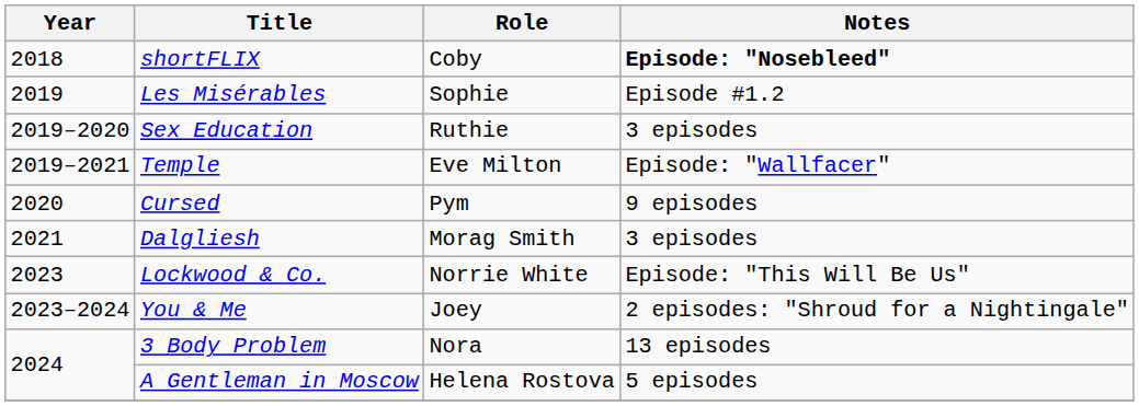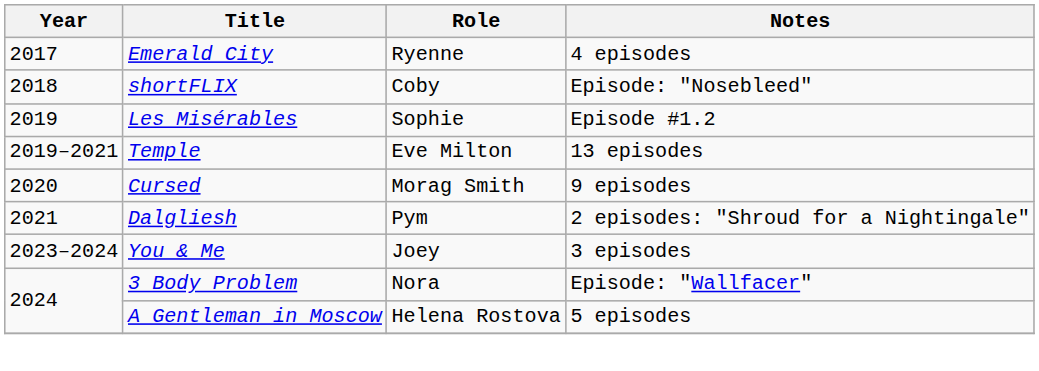 <table class="wikitable plainrowheaders sortable">
 <tr>
 <th scope="col">Year</th>
 <th scope="col">Title</th>
 <th scope="col">Role</th>
 <th scope="col" class="unsortable">Notes</th>
 </tr>
 <tr>
+<td>2017</td>
+<td><em><a href='#'>Emerald City</a></em></td>
+<td>Ryenne</td>
+<td>4 episodes</td>
+</tr>
+<tr>
 <td>2018</td>
 <td><em><a href='#'>shortFLIX</a></em></td>
 <td>Coby</td>
-<td><strong>Episode: "Nosebleed"</strong></td>
+<td>Episode: "Nosebleed"</td>
 </tr>
 <tr>
 <td>2019</td>
 <td><em><a href='#'>Les Misérables</a></em></td>
 <td>Sophie</td>
 <td>Episode #1.2</td>
 </tr>
 <tr>
-<td>2019–2020</td>
-<td><em><a href='#'>Sex Education</a></em></td>
-<td>Ruthie</td>
-<td>3 episodes</td>
-</tr>
-<tr>
 <td>2019–2021</td>
 <td><em><a href='#'>Temple</a> </em></td>
 <td>Eve Milton</td>
-<td>Episode: "<a href='#'>Wallfacer</a>"</td>
+<td>13 episodes</td>
 </tr>
 <tr>
 <td>2020</td>
 <td><em><a href='#'>Cursed</a></em></td>
-<td>Pym</td>
+<td>Morag Smith</td>
 <td>9 episodes</td>
 </tr>
 <tr>
 <td>2021</td>
 <td><em><a href='#'>Dalgliesh</a></em></td>
-<td>Morag Smith</td>
-<td>3 episodes</td>
-</tr>
-<tr>
-<td>2023</td>
-<td><em><a href='#'>Lockwood & Co.</a></em></td>
-<td>Norrie White</td>
-<td>Episode: "This Will Be Us"</td>
+<td>Pym</td>
+<td>2 episodes: "Shroud for a Nightingale"</td>
 </tr>
 <tr>
 <td>2023–2024</td>
 <td><em><a href='#'>You & Me</a></em></td>
 <td>Joey</td>
-<td>2 episodes: "Shroud for a Nightingale"</td>
+<td>3 episodes</td>
 </tr>
 <tr>
 <td rowspan="2">2024</td>
 <td><em><a href='#'>3 Body Problem</a></em></td>
 <td>Nora</td>
-<td>13 episodes</td>
+<td>Episode: "<a href='#'>Wallfacer</a>"</td>
 </tr>
 <tr>
 <td><em><a href='#'>A Gentleman in Moscow</a></em></td>
 <td>Helena Rostova</td>
 <td>5 episodes</td>
 </tr>
 <tr>
 </tr>
 </table>
